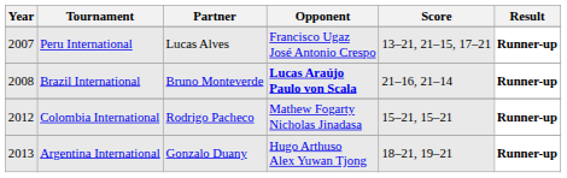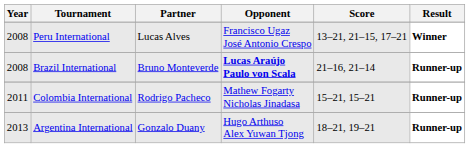 <table class="sortable wikitable" style="font-size: 90%;">
 <tr>
 <th>Year</th>
 <th>Tournament</th>
 <th>Partner</th>
 <th>Opponent</th>
 <th>Score</th>
 <th>Result</th>
 </tr>
 <tr>
 </tr>
 <tr style="background:#E9E9E9">
-<td align="center">2007</td>
+<td align="center">2008</td>
 <td align="left"><a href='#'>Peru International</a></td>
 <td align="left"> Lucas Alves</td>
 <td align="left"> <a href='#'>Francisco Ugaz</a><br> <a href='#'>José Antonio Crespo</a></td>
 <td align="left">13–21, 21–15, 17–21</td>
-<td style="text-align:left; background:white"> <strong>Runner-up</strong></td>
+<td style="text-align:left; background:white"> <strong>Winner</strong></td>
 </tr>
 <tr>
 </tr>
 <tr style="background:#E9E9E9">
 <td align="center">2008</td>
 <td align="left"><a href='#'>Brazil International</a></td>
 <td align="left"> <a href='#'>Bruno Monteverde</a></td>
 <td align="left"><strong> <a href='#'>Lucas Araújo</a><br> <a href='#'>Paulo von Scala</a></strong></td>
 <td align="left">21–16, 21–14</td>
 <td style="text-align:left; background:white"> <strong>Runner-up</strong></td>
 </tr>
 <tr>
 </tr>
 <tr style="background:#E9E9E9">
-<td align="center">2012</td>
+<td align="center">2011</td>
 <td align="left"><a href='#'>Colombia International</a></td>
 <td align="left"> <a href='#'>Rodrigo Pacheco</a></td>
 <td align="left"> <a href='#'>Mathew Fogarty</a><br> <a href='#'>Nicholas Jinadasa</a></td>
 <td align="left">15–21, 15–21</td>
 <td style="text-align:left; background:white"> <strong>Runner-up</strong></td>
 </tr>
 <tr>
 </tr>
 <tr style="background:#E9E9E9">
 <td align="center">2013</td>
 <td align="left"><a href='#'>Argentina International</a></td>
 <td align="left"> <a href='#'>Gonzalo Duany</a></td>
 <td align="left"> <a href='#'>Hugo Arthuso</a><br> <a href='#'>Alex Yuwan Tjong</a></td>
 <td align="left">18–21, 19–21</td>
 <td style="text-align:left; background:white"> <strong>Runner-up</strong></td>
 </tr>
 </table>
